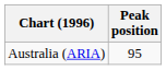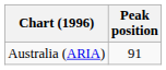 <table class="wikitable">
 <tr>
 <th align="left">Chart (1996)</th>
 <th align="left">Peak<br>position</th>
 </tr>
 <tr>
 <td align="left">Australia (<a href='#'>ARIA</a>)</td>
-<td style="text-align:center;">95</td>
+<td style="text-align:center;">91</td>
 </tr>
 </table>
